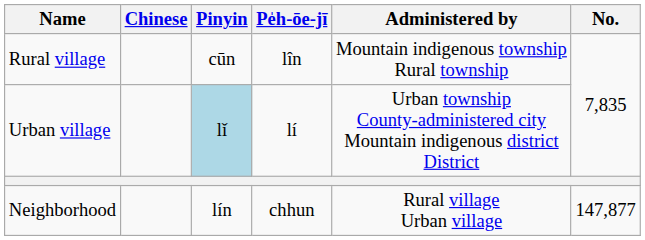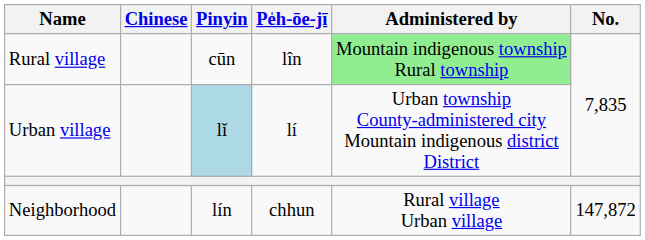 <table class=wikitable>
 <tr>
 <th>Name</th>
 <th><a href='#'>Chinese</a></th>
 <th><a href='#'>Pinyin</a></th>
 <th><a href='#'>Pe̍h-ōe-jī</a></th>
 <th>Administered by</th>
 <th>No.</th>
 </tr>
 <tr>
 <td>Rural <a href='#'>village</a></td>
 <td align=center><span></span></td>
 <td align=center>cūn</td>
 <td align=center>lîn</td>
-<td align=center>Mountain indigenous <a href='#'>township</a><br>Rural <a href='#'>township</a></td>
+<td align=center style="background: lightgreen;">Mountain indigenous <a href='#'>township</a><br>Rural <a href='#'>township</a></td>
 <td rowspan=2 align=center>7,835</td>
 </tr>
 <tr>
 <td>Urban <a href='#'>village</a></td>
 <td align=center><span></span></td>
 <td align=center style="background: lightblue;">lǐ</td>
 <td align=center>lí</td>
 <td align=center>Urban <a href='#'>township</a><br><a href='#'>County-administered city</a><br>Mountain indigenous <a href='#'>district</a><br><a href='#'>District</a></td>
 </tr>
 <tr>
 <th colspan=6></th>
 </tr>
 <tr>
 <td>Neighborhood</td>
 <td align=center><span></span></td>
 <td align=center>lín</td>
 <td align=center>chhun</td>
 <td align=center>Rural <a href='#'>village</a><br>Urban <a href='#'>village</a></td>
-<td align=center>147,877</td>
+<td align=center>147,872</td>
 </tr>
 </table>
